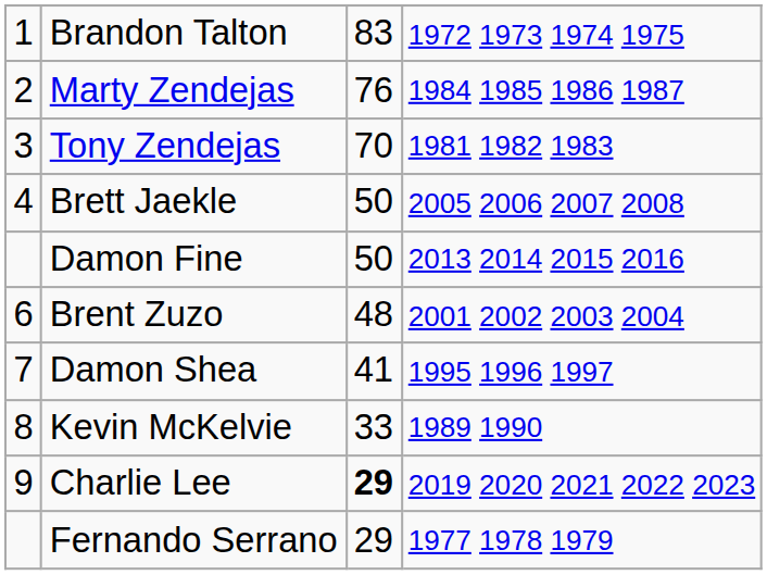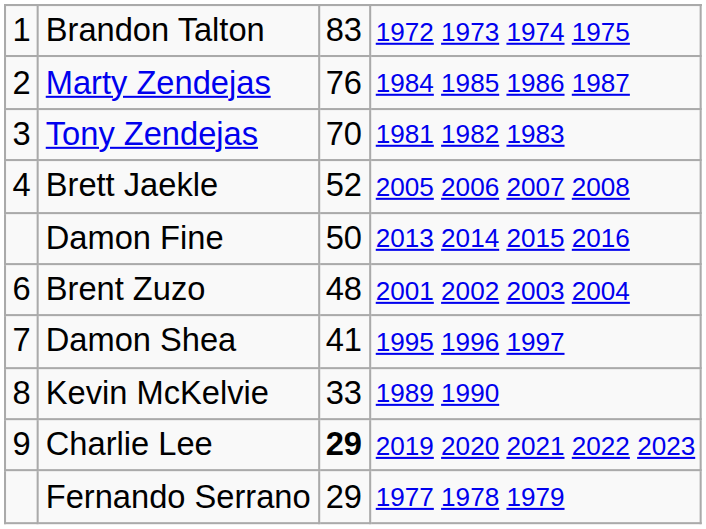 <table class="wikitable">
 <tr>
 </tr>
 <tr>
 <td>1</td>
 <td>Brandon Talton</td>
 <td>83</td>
 <td style="font-size:80%;"><a href='#'>1972</a> <a href='#'>1973</a> <a href='#'>1974</a> <a href='#'>1975</a></td>
 </tr>
 <tr>
 <td>2</td>
 <td><a href='#'>Marty Zendejas</a></td>
 <td>76</td>
 <td style="font-size:80%;"><a href='#'>1984</a> <a href='#'>1985</a> <a href='#'>1986</a> <a href='#'>1987</a></td>
 </tr>
 <tr>
 <td>3</td>
 <td><a href='#'>Tony Zendejas</a></td>
 <td>70</td>
 <td style="font-size:80%;"><a href='#'>1981</a> <a href='#'>1982</a> <a href='#'>1983</a></td>
 </tr>
 <tr>
 <td>4</td>
 <td>Brett Jaekle</td>
-<td>50</td>
+<td>52</td>
 <td style="font-size:80%;"><a href='#'>2005</a> <a href='#'>2006</a> <a href='#'>2007</a> <a href='#'>2008</a></td>
 </tr>
 <tr>
 <td></td>
 <td>Damon Fine</td>
 <td>50</td>
 <td style="font-size:80%;"><a href='#'>2013</a> <a href='#'>2014</a> <a href='#'>2015</a> <a href='#'>2016</a></td>
 </tr>
 <tr>
 <td>6</td>
 <td>Brent Zuzo</td>
 <td>48</td>
 <td style="font-size:80%;"><a href='#'>2001</a> <a href='#'>2002</a> <a href='#'>2003</a> <a href='#'>2004</a></td>
 </tr>
 <tr>
 <td>7</td>
 <td>Damon Shea</td>
 <td>41</td>
 <td style="font-size:80%;"><a href='#'>1995</a> <a href='#'>1996</a> <a href='#'>1997</a></td>
 </tr>
 <tr>
 <td>8</td>
 <td>Kevin McKelvie</td>
 <td>33</td>
 <td style="font-size:80%;"><a href='#'>1989</a> <a href='#'>1990</a></td>
 </tr>
 <tr>
 <td>9</td>
 <td>Charlie Lee</td>
 <td><strong>29</strong></td>
 <td style="font-size:80%;"><a href='#'>2019</a> <a href='#'>2020</a> <a href='#'>2021</a> <a href='#'>2022</a> <a href='#'>2023</a></td>
 </tr>
 <tr>
 <td></td>
 <td>Fernando Serrano</td>
 <td>29</td>
 <td style="font-size:80%;"><a href='#'>1977</a> <a href='#'>1978</a> <a href='#'>1979</a></td>
 </tr>
 </table>
